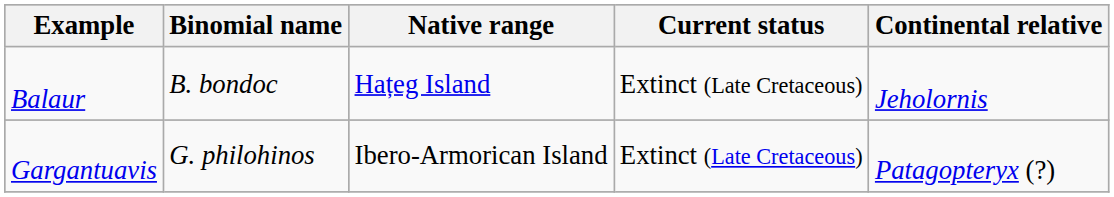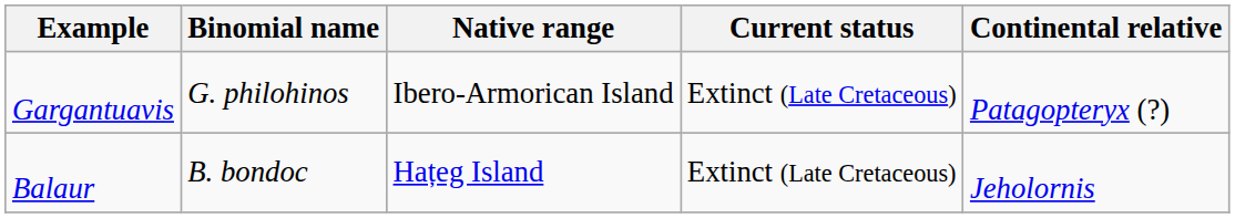 <table class=wikitable>
 <tr>
 <th>Example</th>
 <th>Binomial name</th>
 <th>Native range</th>
 <th>Current status</th>
 <th>Continental relative</th>
 </tr>
 <tr>
+<td><br><em><a href='#'>Gargantuavis</a></em></td>
+<td><em>G. philohinos</em></td>
+<td>Ibero-Armorican Island</td>
+<td>Extinct <small>(<a href='#'>Late Cretaceous</a>)</small></td>
+<td><br><em><a href='#'>Patagopteryx</a></em> (?)</td>
+</tr>
+<tr>
 <td><br><em><a href='#'>Balaur</a></em></td>
 <td><em>B. bondoc</em></td>
 <td><a href='#'>Hațeg Island</a></td>
 <td>Extinct <small>(Late Cretaceous)</small></td>
 <td><br><em><a href='#'>Jeholornis</a></em></td>
 </tr>
-<tr>
-<td><br><em><a href='#'>Gargantuavis</a></em></td>
-<td><em>G. philohinos</em></td>
-<td>Ibero-Armorican Island</td>
-<td>Extinct <small>(<a href='#'>Late Cretaceous</a>)</small></td>
-<td><br><em><a href='#'>Patagopteryx</a></em> (?)</td>
-</tr>
 </table>
